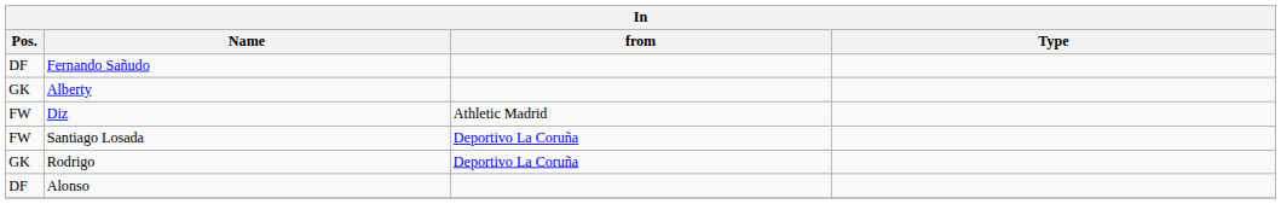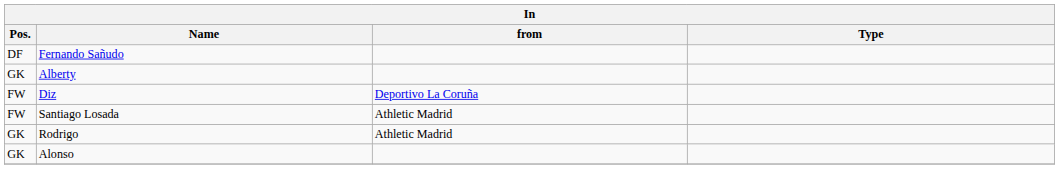 <table class="wikitable" style="font-size:90%;width:99%;">
 <tr>
 <th colspan="4">In</th>
 </tr>
 <tr>
 <th width=3%>Pos.</th>
 <th width=32%>Name</th>
 <th width=30%>from</th>
 <th width=35%>Type</th>
 </tr>
 <tr>
 <td>DF</td>
 <td><a href='#'>Fernando Sañudo</a></td>
 <td></td>
 <td></td>
 </tr>
 <tr>
 <td>GK</td>
 <td><a href='#'>Alberty</a></td>
 <td></td>
 <td></td>
 </tr>
 <tr>
 <td>FW</td>
 <td><a href='#'>Diz</a></td>
-<td>Athletic Madrid</td>
+<td><a href='#'>Deportivo La Coruña</a></td>
 <td></td>
 </tr>
 <tr>
 <td>FW</td>
 <td>Santiago Losada</td>
-<td><a href='#'>Deportivo La Coruña</a></td>
+<td>Athletic Madrid</td>
 <td></td>
 </tr>
 <tr>
 <td>GK</td>
 <td>Rodrigo</td>
-<td><a href='#'>Deportivo La Coruña</a></td>
+<td>Athletic Madrid</td>
 <td></td>
 </tr>
 <tr>
-<td>DF</td>
+<td>GK</td>
 <td>Alonso</td>
 <td></td>
 <td></td>
 </tr>
 <tr>
 </tr>
 </table>
